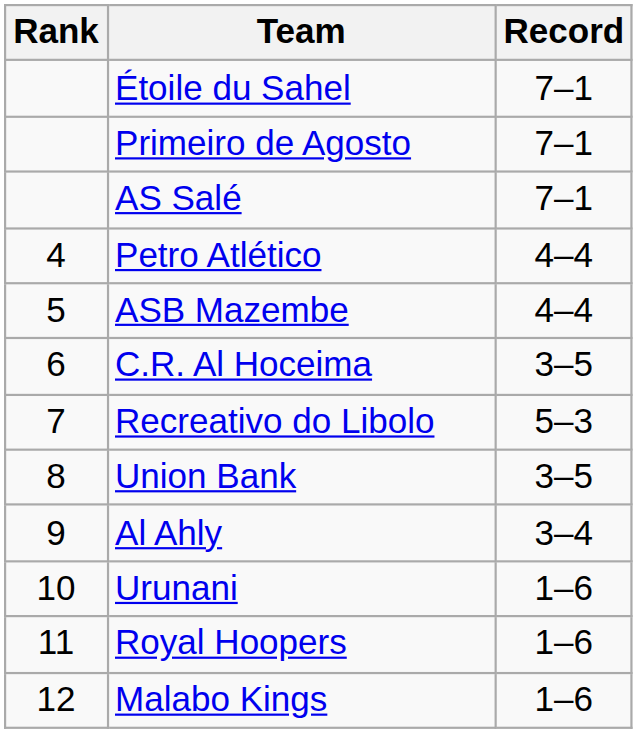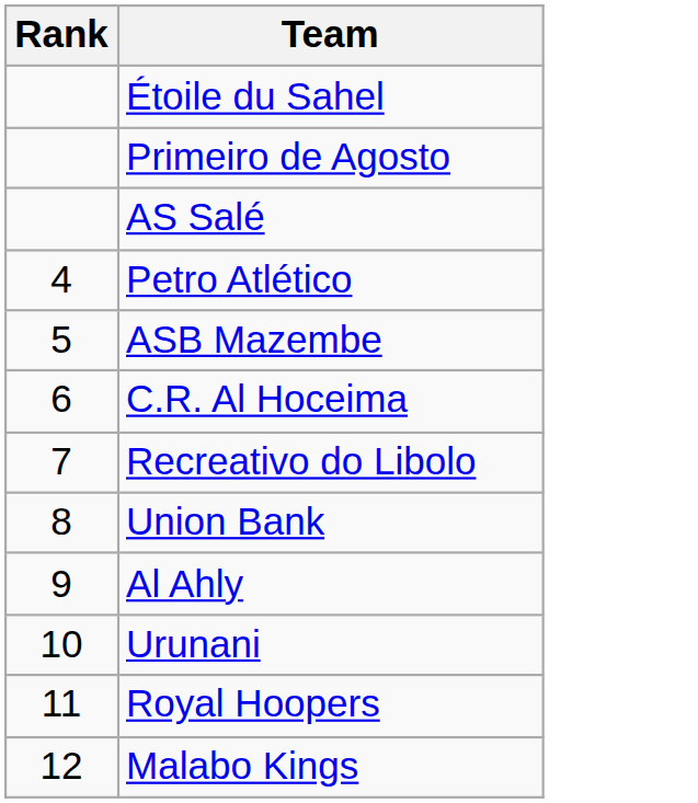 <table class=wikitable style="text-align:center;">
 <tr>
 <th>Rank</th>
 <th width=170>Team</th>
-<th>Record</th>
 </tr>
 <tr>
 <td></td>
 <td align=left> <a href='#'>Étoile du Sahel</a></td>
-<td>7–1</td>
 </tr>
 <tr>
 <td></td>
 <td align=left> <a href='#'>Primeiro de Agosto</a></td>
-<td>7–1</td>
 </tr>
 <tr>
 <td></td>
 <td align=left> <a href='#'>AS Salé</a></td>
-<td>7–1</td>
 </tr>
 <tr>
 <td>4</td>
 <td align=left> <a href='#'>Petro Atlético</a></td>
-<td>4–4</td>
 </tr>
 <tr>
 <td>5</td>
 <td align=left> <a href='#'>ASB Mazembe</a></td>
-<td>4–4</td>
 </tr>
 <tr>
 <td>6</td>
 <td align=left> <a href='#'>C.R. Al Hoceima</a></td>
-<td>3–5</td>
 </tr>
 <tr>
 <td>7</td>
 <td align=left> <a href='#'>Recreativo do Libolo</a></td>
-<td>5–3</td>
 </tr>
 <tr>
 <td>8</td>
 <td align=left> <a href='#'>Union Bank</a></td>
-<td>3–5</td>
 </tr>
 <tr>
 <td>9</td>
 <td align=left> <a href='#'>Al Ahly</a></td>
-<td>3–4</td>
 </tr>
 <tr>
 <td>10</td>
 <td align=left> <a href='#'>Urunani</a></td>
-<td>1–6</td>
 </tr>
 <tr>
 <td>11</td>
 <td align=left> <a href='#'>Royal Hoopers</a></td>
-<td>1–6</td>
 </tr>
 <tr>
 <td>12</td>
 <td align=left> <a href='#'>Malabo Kings</a></td>
-<td>1–6</td>
 </tr>
 </table>
